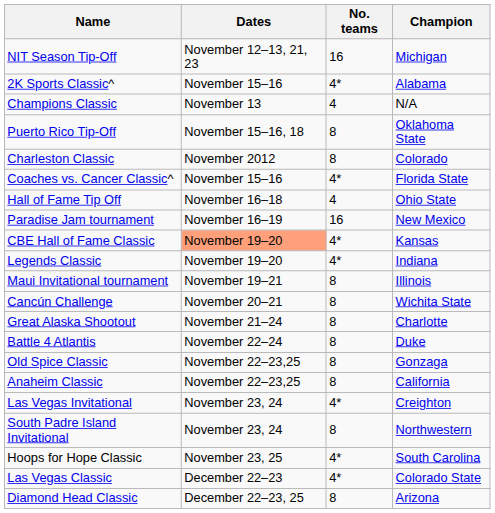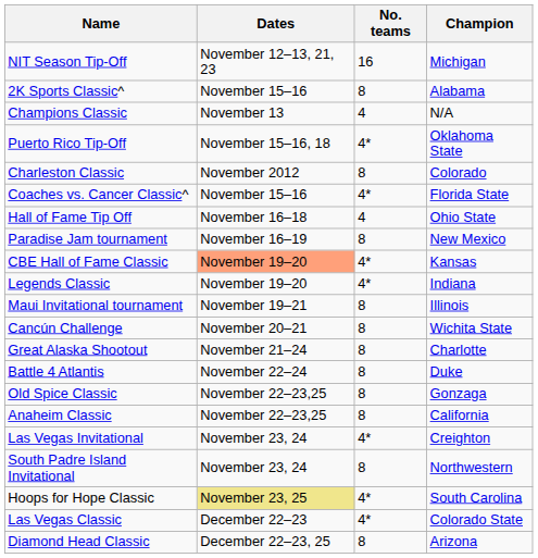 <table class="wikitable">
 <tr>
 <th>Name</th>
 <th>Dates</th>
 <th>No. teams</th>
 <th>Champion</th>
 </tr>
 <tr>
 <td><a href='#'>NIT Season Tip-Off</a></td>
 <td>November 12–13, 21, 23</td>
 <td>16</td>
 <td><a href='#'>Michigan</a></td>
 </tr>
 <tr>
 <td><a href='#'>2K Sports Classic</a>^</td>
 <td>November 15–16</td>
-<td>4*</td>
+<td>8</td>
 <td><a href='#'>Alabama</a></td>
 </tr>
 <tr>
 <td><a href='#'>Champions Classic</a></td>
 <td>November 13</td>
 <td>4</td>
 <td>N/A</td>
 </tr>
 <tr>
 <td><a href='#'>Puerto Rico Tip-Off</a></td>
 <td>November 15–16, 18</td>
-<td>8</td>
+<td>4*</td>
 <td><a href='#'>Oklahoma State</a></td>
 </tr>
 <tr>
 <td><a href='#'>Charleston Classic</a></td>
 <td>November 2012</td>
 <td>8</td>
 <td><a href='#'>Colorado</a></td>
 </tr>
 <tr>
 <td><a href='#'>Coaches vs. Cancer Classic</a>^</td>
 <td>November 15–16</td>
 <td>4*</td>
 <td><a href='#'>Florida State</a></td>
 </tr>
 <tr>
 <td><a href='#'>Hall of Fame Tip Off</a></td>
 <td>November 16–18</td>
 <td>4</td>
 <td><a href='#'>Ohio State</a></td>
 </tr>
 <tr>
 <td><a href='#'>Paradise Jam tournament</a></td>
 <td>November 16–19</td>
-<td>16</td>
+<td>8</td>
 <td><a href='#'>New Mexico</a></td>
 </tr>
 <tr>
 <td><a href='#'>CBE Hall of Fame Classic</a></td>
 <td style="background: lightsalmon;">November 19–20</td>
 <td>4*</td>
 <td><a href='#'>Kansas</a></td>
 </tr>
 <tr>
 <td><a href='#'>Legends Classic</a></td>
 <td>November 19–20</td>
 <td>4*</td>
 <td><a href='#'>Indiana</a></td>
 </tr>
 <tr>
 <td><a href='#'>Maui Invitational tournament</a></td>
 <td>November 19–21</td>
 <td>8</td>
 <td><a href='#'>Illinois</a></td>
 </tr>
 <tr>
 <td><a href='#'>Cancún Challenge</a></td>
 <td>November 20–21</td>
 <td>8</td>
 <td><a href='#'>Wichita State</a></td>
 </tr>
 <tr>
 <td><a href='#'>Great Alaska Shootout</a></td>
 <td>November 21–24</td>
 <td>8</td>
 <td><a href='#'>Charlotte</a></td>
 </tr>
 <tr>
 <td><a href='#'>Battle 4 Atlantis</a></td>
 <td>November 22–24</td>
 <td>8</td>
 <td><a href='#'>Duke</a></td>
 </tr>
 <tr>
 <td><a href='#'>Old Spice Classic</a></td>
 <td>November 22–23,25</td>
 <td>8</td>
 <td><a href='#'>Gonzaga</a></td>
 </tr>
 <tr>
 <td><a href='#'>Anaheim Classic</a></td>
 <td>November 22–23,25</td>
 <td>8</td>
 <td><a href='#'>California</a></td>
 </tr>
 <tr>
 <td><a href='#'>Las Vegas Invitational</a></td>
 <td>November 23, 24</td>
 <td>4*</td>
 <td><a href='#'>Creighton</a></td>
 </tr>
 <tr>
 <td><a href='#'>South Padre Island Invitational</a></td>
 <td>November 23, 24</td>
 <td>8</td>
 <td><a href='#'>Northwestern</a></td>
 </tr>
 <tr>
 <td>Hoops for Hope Classic</td>
-<td>November 23, 25</td>
+<td style="background: khaki;">November 23, 25</td>
 <td>4*</td>
 <td><a href='#'>South Carolina</a></td>
 </tr>
 <tr>
 <td><a href='#'>Las Vegas Classic</a></td>
 <td>December 22–23</td>
 <td>4*</td>
 <td><a href='#'>Colorado State</a></td>
 </tr>
 <tr>
 <td><a href='#'>Diamond Head Classic</a></td>
 <td>December 22–23, 25</td>
 <td>8</td>
 <td><a href='#'>Arizona</a></td>
 </tr>
 </table>
